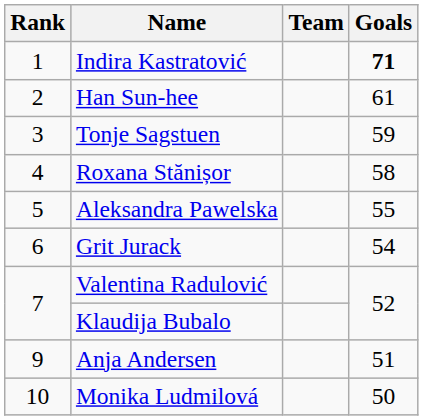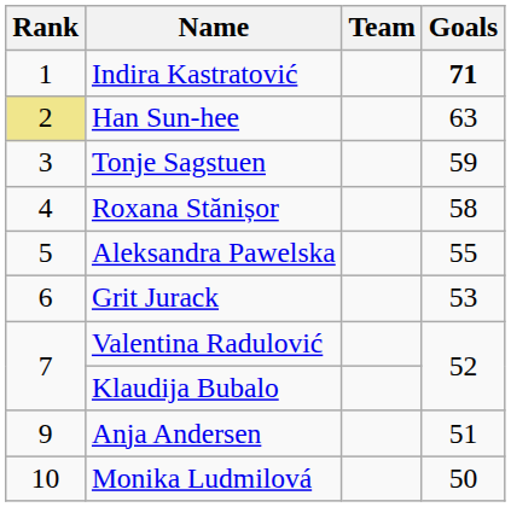 <table class="wikitable sortable" style="text-align: center;">
 <tr>
 <th>Rank</th>
 <th>Name</th>
 <th>Team</th>
 <th>Goals</th>
 </tr>
 <tr>
 <td>1</td>
 <td align=left><a href='#'>Indira Kastratović</a></td>
 <td align=left></td>
 <td><strong>71</strong></td>
 </tr>
 <tr>
-<td>2</td>
+<td style="background: khaki;">2</td>
 <td align=left><a href='#'>Han Sun-hee</a></td>
 <td align=left></td>
-<td>61</td>
+<td>63</td>
 </tr>
 <tr>
 <td>3</td>
 <td align=left><a href='#'>Tonje Sagstuen</a></td>
 <td align=left></td>
 <td>59</td>
 </tr>
 <tr>
 <td>4</td>
 <td align=left><a href='#'>Roxana Stănișor</a></td>
 <td align=left></td>
 <td>58</td>
 </tr>
 <tr>
 <td>5</td>
 <td align=left><a href='#'>Aleksandra Pawelska</a></td>
 <td align=left></td>
 <td>55</td>
 </tr>
 <tr>
 <td>6</td>
 <td align=left><a href='#'>Grit Jurack</a></td>
 <td align=left></td>
-<td>54</td>
+<td>53</td>
 </tr>
 <tr>
 <td rowspan=2>7</td>
 <td align=left><a href='#'>Valentina Radulović</a></td>
 <td align=left></td>
 <td rowspan=2>52</td>
 </tr>
 <tr>
 <td align=left><a href='#'>Klaudija Bubalo</a></td>
 <td align=left></td>
 </tr>
 <tr>
 <td>9</td>
 <td align=left><a href='#'>Anja Andersen</a></td>
 <td align=left></td>
 <td>51</td>
 </tr>
 <tr>
 <td>10</td>
 <td align=left><a href='#'>Monika Ludmilová</a></td>
 <td align=left></td>
 <td>50</td>
 </tr>
 </table>
